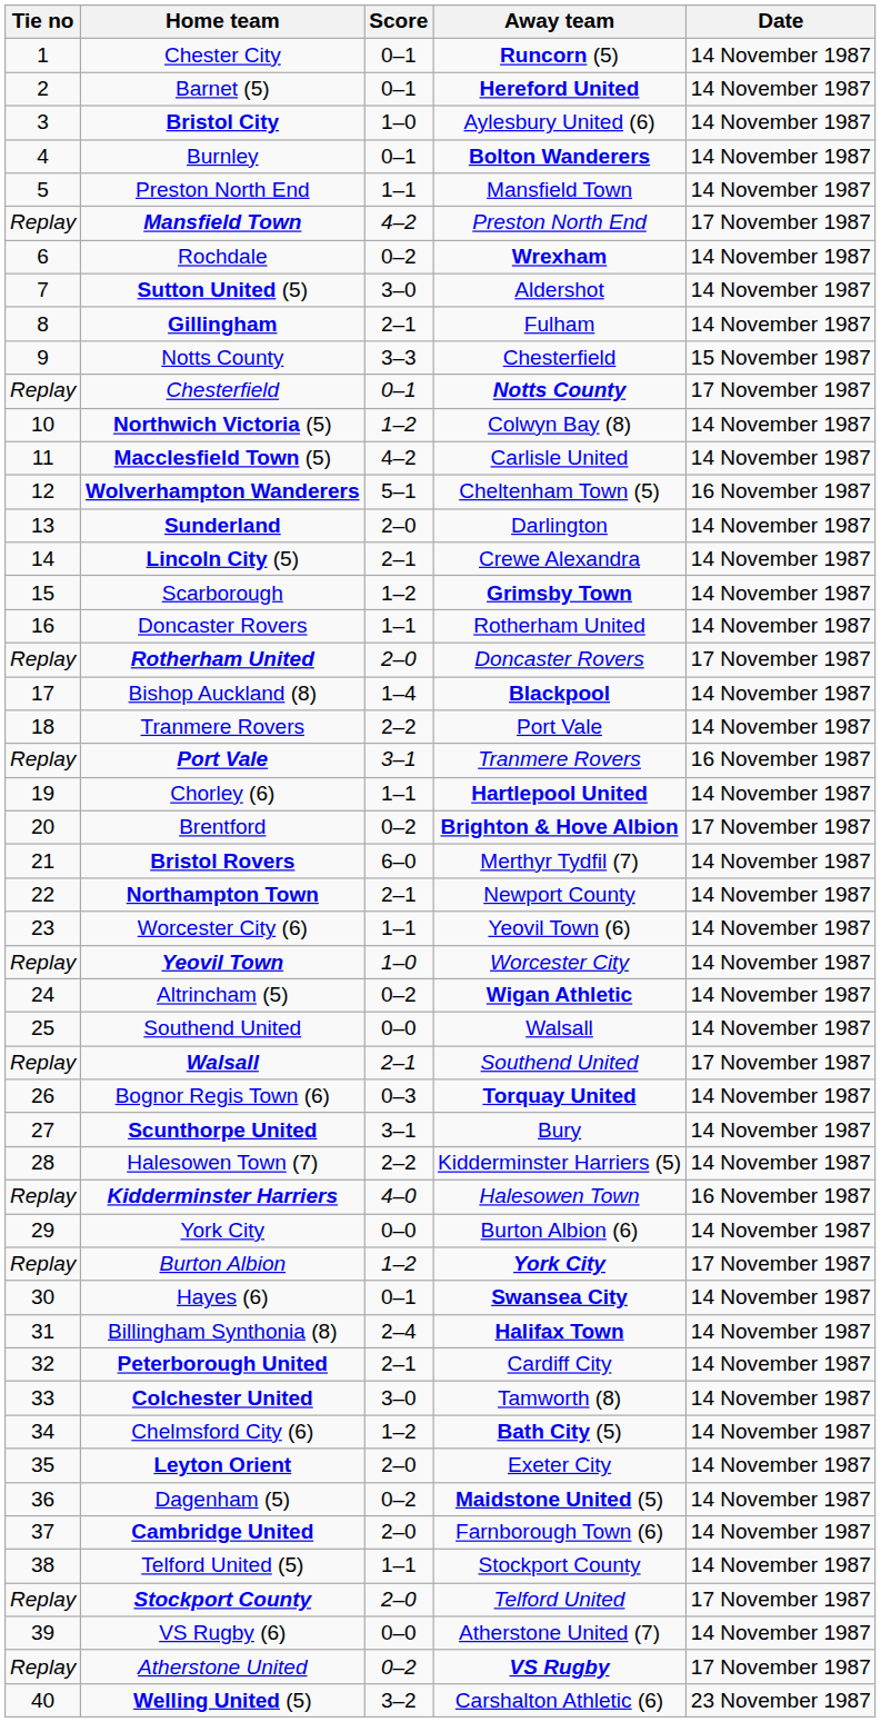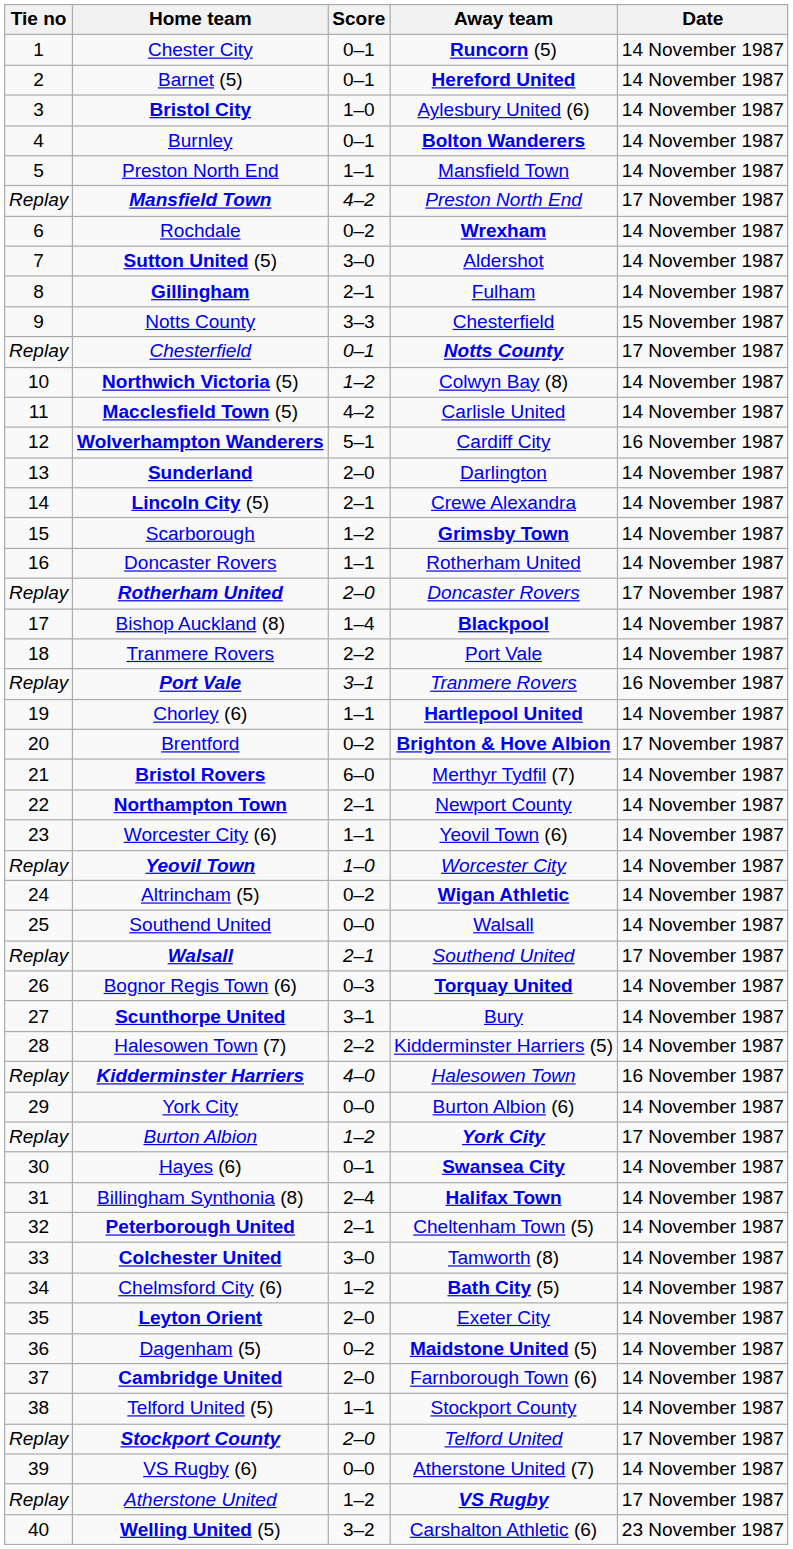 <table class="wikitable" style="text-align: center">
 <tr>
 <th>Tie no</th>
 <th>Home team</th>
 <th>Score</th>
 <th>Away team</th>
 <th>Date</th>
 </tr>
 <tr>
 <td>1</td>
 <td><a href='#'>Chester City</a></td>
 <td>0–1</td>
 <td><strong><a href='#'>Runcorn</a></strong> (5)</td>
 <td>14 November 1987</td>
 </tr>
 <tr>
 <td>2</td>
 <td><a href='#'>Barnet</a> (5)</td>
 <td>0–1</td>
 <td><strong><a href='#'>Hereford United</a></strong></td>
 <td>14 November 1987</td>
 </tr>
 <tr>
 <td>3</td>
 <td><strong><a href='#'>Bristol City</a></strong></td>
 <td>1–0</td>
 <td><a href='#'>Aylesbury United</a> (6)</td>
 <td>14 November 1987</td>
 </tr>
 <tr>
 <td>4</td>
 <td><a href='#'>Burnley</a></td>
 <td>0–1</td>
 <td><strong><a href='#'>Bolton Wanderers</a></strong></td>
 <td>14 November 1987</td>
 </tr>
 <tr>
 <td>5</td>
 <td><a href='#'>Preston North End</a></td>
 <td>1–1</td>
 <td><a href='#'>Mansfield Town</a></td>
 <td>14 November 1987</td>
 </tr>
 <tr>
 <td><em>Replay</em></td>
 <td><strong><em><a href='#'>Mansfield Town</a></em></strong></td>
 <td><em>4–2</em></td>
 <td><em><a href='#'>Preston North End</a></em></td>
 <td>17 November 1987</td>
 </tr>
 <tr>
 <td>6</td>
 <td><a href='#'>Rochdale</a></td>
 <td>0–2</td>
 <td><strong><a href='#'>Wrexham</a></strong></td>
 <td>14 November 1987</td>
 </tr>
 <tr>
 <td>7</td>
 <td><strong><a href='#'>Sutton United</a></strong> (5)</td>
 <td>3–0</td>
 <td><a href='#'>Aldershot</a></td>
 <td>14 November 1987</td>
 </tr>
 <tr>
 <td>8</td>
 <td><strong><a href='#'>Gillingham</a></strong></td>
 <td>2–1</td>
 <td><a href='#'>Fulham</a></td>
 <td>14 November 1987</td>
 </tr>
 <tr>
 <td>9</td>
 <td><a href='#'>Notts County</a></td>
 <td>3–3</td>
 <td><a href='#'>Chesterfield</a></td>
 <td>15 November 1987</td>
 </tr>
 <tr>
 <td><em>Replay</em></td>
 <td><em><a href='#'>Chesterfield</a></em></td>
 <td><em>0–1</em></td>
 <td><strong><em><a href='#'>Notts County</a></em></strong></td>
 <td>17 November 1987</td>
 </tr>
 <tr>
 <td>10</td>
 <td><strong><a href='#'>Northwich Victoria</a></strong> (5)</td>
 <td><em>1–2</em></td>
 <td><a href='#'>Colwyn Bay</a> (8)</td>
 <td>14 November 1987</td>
 </tr>
 <tr>
 <td>11</td>
 <td><strong><a href='#'>Macclesfield Town</a></strong> (5)</td>
 <td>4–2</td>
 <td><a href='#'>Carlisle United</a></td>
 <td>14 November 1987</td>
 </tr>
 <tr>
 <td>12</td>
 <td><strong><a href='#'>Wolverhampton Wanderers</a></strong></td>
 <td>5–1</td>
-<td><a href='#'>Cheltenham Town</a> (5)</td>
+<td><a href='#'>Cardiff City</a></td>
 <td>16 November 1987</td>
 </tr>
 <tr>
 <td>13</td>
 <td><strong><a href='#'>Sunderland</a></strong></td>
 <td>2–0</td>
 <td><a href='#'>Darlington</a></td>
 <td>14 November 1987</td>
 </tr>
 <tr>
 <td>14</td>
 <td><strong><a href='#'>Lincoln City</a></strong> (5)</td>
 <td>2–1</td>
 <td><a href='#'>Crewe Alexandra</a></td>
 <td>14 November 1987</td>
 </tr>
 <tr>
 <td>15</td>
 <td><a href='#'>Scarborough</a></td>
 <td>1–2</td>
 <td><strong><a href='#'>Grimsby Town</a></strong></td>
 <td>14 November 1987</td>
 </tr>
 <tr>
 <td>16</td>
 <td><a href='#'>Doncaster Rovers</a></td>
 <td>1–1</td>
 <td><a href='#'>Rotherham United</a></td>
 <td>14 November 1987</td>
 </tr>
 <tr>
 <td><em>Replay</em></td>
 <td><strong><em><a href='#'>Rotherham United</a></em></strong></td>
 <td><em>2–0</em></td>
 <td><em><a href='#'>Doncaster Rovers</a></em></td>
 <td>17 November 1987</td>
 </tr>
 <tr>
 <td>17</td>
 <td><a href='#'>Bishop Auckland</a> (8)</td>
 <td>1–4</td>
 <td><strong><a href='#'>Blackpool</a></strong></td>
 <td>14 November 1987</td>
 </tr>
 <tr>
 <td>18</td>
 <td><a href='#'>Tranmere Rovers</a></td>
 <td>2–2</td>
 <td><a href='#'>Port Vale</a></td>
 <td>14 November 1987</td>
 </tr>
 <tr>
 <td><em>Replay</em></td>
 <td><strong><em><a href='#'>Port Vale</a></em></strong></td>
 <td><em>3–1</em></td>
 <td><em><a href='#'>Tranmere Rovers</a></em></td>
 <td>16 November 1987</td>
 </tr>
 <tr>
 <td>19</td>
 <td><a href='#'>Chorley</a> (6)</td>
 <td>1–1</td>
 <td><strong><a href='#'>Hartlepool United</a></strong></td>
 <td>14 November 1987</td>
 </tr>
 <tr>
 <td>20</td>
 <td><a href='#'>Brentford</a></td>
 <td>0–2</td>
 <td><strong><a href='#'>Brighton & Hove Albion</a></strong></td>
 <td>17 November 1987</td>
 </tr>
 <tr>
 <td>21</td>
 <td><strong><a href='#'>Bristol Rovers</a></strong></td>
 <td>6–0</td>
 <td><a href='#'>Merthyr Tydfil</a> (7)</td>
 <td>14 November 1987</td>
 </tr>
 <tr>
 <td>22</td>
 <td><strong><a href='#'>Northampton Town</a></strong></td>
 <td>2–1</td>
 <td><a href='#'>Newport County</a></td>
 <td>14 November 1987</td>
 </tr>
 <tr>
 <td>23</td>
 <td><a href='#'>Worcester City</a> (6)</td>
 <td>1–1</td>
 <td><a href='#'>Yeovil Town</a> (6)</td>
 <td>14 November 1987</td>
 </tr>
 <tr>
 <td><em>Replay</em></td>
 <td><strong><em><a href='#'>Yeovil Town</a></em></strong></td>
 <td><em>1–0</em></td>
 <td><em><a href='#'>Worcester City</a></em></td>
 <td>14 November 1987</td>
 </tr>
 <tr>
 <td>24</td>
 <td><a href='#'>Altrincham</a> (5)</td>
 <td>0–2</td>
 <td><strong><a href='#'>Wigan Athletic</a></strong></td>
 <td>14 November 1987</td>
 </tr>
 <tr>
 <td>25</td>
 <td><a href='#'>Southend United</a></td>
 <td>0–0</td>
 <td><a href='#'>Walsall</a></td>
 <td>14 November 1987</td>
 </tr>
 <tr>
 <td><em>Replay</em></td>
 <td><strong><em><a href='#'>Walsall</a></em></strong></td>
 <td><em>2–1</em></td>
 <td><em><a href='#'>Southend United</a></em></td>
 <td>17 November 1987</td>
 </tr>
 <tr>
 <td>26</td>
 <td><a href='#'>Bognor Regis Town</a> (6)</td>
 <td>0–3</td>
 <td><strong><a href='#'>Torquay United</a></strong></td>
 <td>14 November 1987</td>
 </tr>
 <tr>
 <td>27</td>
 <td><strong><a href='#'>Scunthorpe United</a></strong></td>
 <td>3–1</td>
 <td><a href='#'>Bury</a></td>
 <td>14 November 1987</td>
 </tr>
 <tr>
 <td>28</td>
 <td><a href='#'>Halesowen Town</a> (7)</td>
 <td>2–2</td>
 <td><a href='#'>Kidderminster Harriers</a> (5)</td>
 <td>14 November 1987</td>
 </tr>
 <tr>
 <td><em>Replay</em></td>
 <td><strong><em><a href='#'>Kidderminster Harriers</a></em></strong></td>
 <td><em>4–0</em></td>
 <td><em><a href='#'>Halesowen Town</a></em></td>
 <td>16 November 1987</td>
 </tr>
 <tr>
 <td>29</td>
 <td><a href='#'>York City</a></td>
 <td>0–0</td>
 <td><a href='#'>Burton Albion</a> (6)</td>
 <td>14 November 1987</td>
 </tr>
 <tr>
 <td><em>Replay</em></td>
 <td><em><a href='#'>Burton Albion</a></em></td>
 <td><em>1–2</em></td>
 <td><strong><em><a href='#'>York City</a></em></strong></td>
 <td>17 November 1987</td>
 </tr>
 <tr>
 <td>30</td>
 <td><a href='#'>Hayes</a> (6)</td>
 <td>0–1</td>
 <td><strong><a href='#'>Swansea City</a></strong></td>
 <td>14 November 1987</td>
 </tr>
 <tr>
 <td>31</td>
 <td><a href='#'>Billingham Synthonia</a> (8)</td>
 <td>2–4</td>
 <td><strong><a href='#'>Halifax Town</a></strong></td>
 <td>14 November 1987</td>
 </tr>
 <tr>
 <td>32</td>
 <td><strong><a href='#'>Peterborough United</a></strong></td>
 <td>2–1</td>
-<td><a href='#'>Cardiff City</a></td>
+<td><a href='#'>Cheltenham Town</a> (5)</td>
 <td>14 November 1987</td>
 </tr>
 <tr>
 <td>33</td>
 <td><strong><a href='#'>Colchester United</a></strong></td>
 <td>3–0</td>
 <td><a href='#'>Tamworth</a> (8)</td>
 <td>14 November 1987</td>
 </tr>
 <tr>
 <td>34</td>
 <td><a href='#'>Chelmsford City</a> (6)</td>
 <td>1–2</td>
 <td><strong><a href='#'>Bath City</a></strong> (5)</td>
 <td>14 November 1987</td>
 </tr>
 <tr>
 <td>35</td>
 <td><strong><a href='#'>Leyton Orient</a></strong></td>
 <td>2–0</td>
 <td><a href='#'>Exeter City</a></td>
 <td>14 November 1987</td>
 </tr>
 <tr>
 <td>36</td>
 <td><a href='#'>Dagenham</a> (5)</td>
 <td>0–2</td>
 <td><strong><a href='#'>Maidstone United</a></strong> (5)</td>
 <td>14 November 1987</td>
 </tr>
 <tr>
 <td>37</td>
 <td><strong><a href='#'>Cambridge United</a></strong></td>
 <td>2–0</td>
 <td><a href='#'>Farnborough Town</a> (6)</td>
 <td>14 November 1987</td>
 </tr>
 <tr>
 <td>38</td>
 <td><a href='#'>Telford United</a> (5)</td>
 <td>1–1</td>
 <td><a href='#'>Stockport County</a></td>
 <td>14 November 1987</td>
 </tr>
 <tr>
 <td><em>Replay</em></td>
 <td><strong><em><a href='#'>Stockport County</a></em></strong></td>
 <td><em>2–0</em></td>
 <td><em><a href='#'>Telford United</a></em></td>
 <td>17 November 1987</td>
 </tr>
 <tr>
 <td>39</td>
 <td><a href='#'>VS Rugby</a> (6)</td>
 <td>0–0</td>
 <td><a href='#'>Atherstone United</a> (7)</td>
 <td>14 November 1987</td>
 </tr>
 <tr>
 <td><em>Replay</em></td>
 <td><em><a href='#'>Atherstone United</a></em></td>
-<td><em>0–2</em></td>
+<td>1–2</td>
 <td><strong><em><a href='#'>VS Rugby</a></em></strong></td>
 <td>17 November 1987</td>
 </tr>
 <tr>
 <td>40</td>
 <td><strong><a href='#'>Welling United</a></strong> (5)</td>
 <td>3–2</td>
 <td><a href='#'>Carshalton Athletic</a> (6)</td>
 <td>23 November 1987</td>
 </tr>
 </table>
